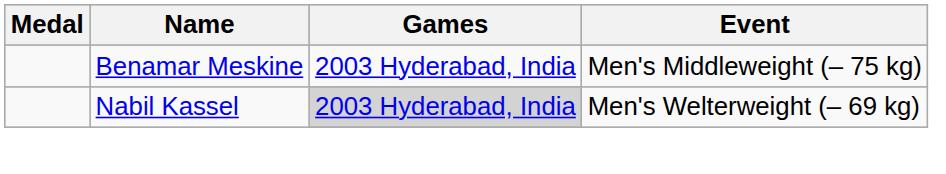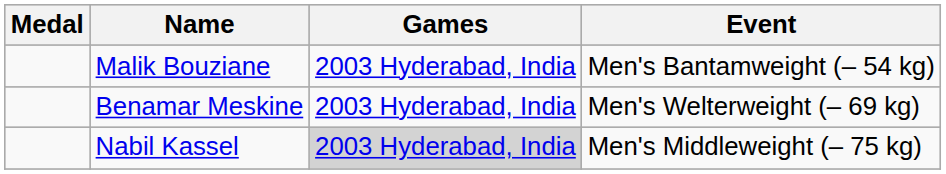 <table class="wikitable sortable">
 <tr>
 <th>Medal</th>
 <th>Name</th>
 <th>Games</th>
 <th>Event</th>
 </tr>
 <tr>
 <td></td>
+<td><a href='#'>Malik Bouziane</a></td>
+<td> <a href='#'>2003 Hyderabad, India</a></td>
+<td>Men's Bantamweight (– 54 kg)</td>
+</tr>
+<tr>
+<td></td>
 <td><a href='#'>Benamar Meskine</a></td>
 <td> <a href='#'>2003 Hyderabad, India</a></td>
-<td>Men's Middleweight (– 75 kg)</td>
+<td>Men's Welterweight (– 69 kg)</td>
 </tr>
 <tr>
 <td></td>
 <td><a href='#'>Nabil Kassel</a></td>
 <td style="background: lightgrey;"> <a href='#'>2003 Hyderabad, India</a></td>
-<td>Men's Welterweight (– 69 kg)</td>
+<td>Men's Middleweight (– 75 kg)</td>
 </tr>
 </table>
